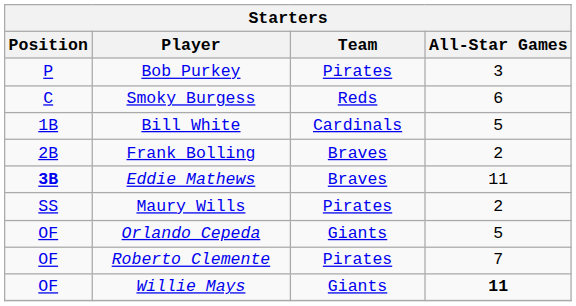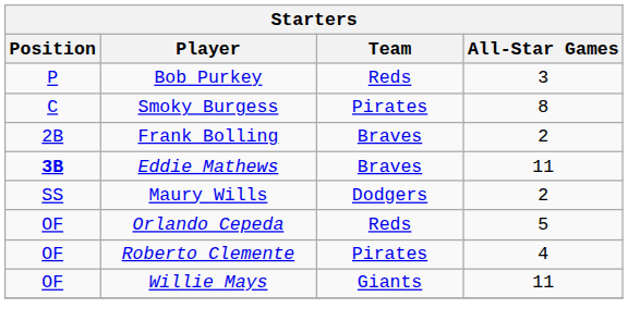 <table class="wikitable" style="font-size: 100%; text-align:right;">
 <tr>
 <th colspan="4">Starters</th>
 </tr>
 <tr>
 <th>Position</th>
 <th width="150">Player</th>
 <th width="100">Team</th>
 <th>All-Star Games</th>
 </tr>
 <tr>
 <td align="center"><a href='#'>P</a></td>
 <td align="center"><a href='#'>Bob Purkey</a></td>
-<td align="center"><a href='#'>Pirates</a></td>
+<td align="center"><a href='#'>Reds</a></td>
 <td align="center">3</td>
 </tr>
 <tr>
 <td align="center"><a href='#'>C</a></td>
 <td align="center"><a href='#'>Smoky Burgess</a></td>
-<td align="center"><a href='#'>Reds</a></td>
-<td align="center">6</td>
-</tr>
-<tr>
-<td align="center"><a href='#'>1B</a></td>
-<td align="center"><a href='#'>Bill White</a></td>
-<td align="center"><a href='#'>Cardinals</a></td>
-<td align="center">5</td>
+<td align="center"><a href='#'>Pirates</a></td>
+<td align="center">8</td>
 </tr>
 <tr>
 <td align="center"><a href='#'>2B</a></td>
 <td align="center"><a href='#'>Frank Bolling</a></td>
 <td align="center"><a href='#'>Braves</a></td>
 <td align="center">2</td>
 </tr>
 <tr>
 <td align="center"><strong><a href='#'>3B</a></strong></td>
 <td align="center"><em><a href='#'>Eddie Mathews</a></em></td>
 <td align="center"><a href='#'>Braves</a></td>
 <td align="center">11</td>
 </tr>
 <tr>
 <td align="center"><a href='#'>SS</a></td>
 <td align="center"><a href='#'>Maury Wills</a></td>
-<td align="center"><a href='#'>Pirates</a></td>
+<td align="center"><a href='#'>Dodgers</a></td>
 <td align="center">2</td>
 </tr>
 <tr>
 <td align="center"><a href='#'>OF</a></td>
 <td align="center"><em><a href='#'>Orlando Cepeda</a></em></td>
-<td align="center"><a href='#'>Giants</a></td>
+<td align="center"><a href='#'>Reds</a></td>
 <td align="center">5</td>
 </tr>
 <tr>
 <td align="center"><a href='#'>OF</a></td>
 <td align="center"><em><a href='#'>Roberto Clemente</a></em></td>
 <td align="center"><a href='#'>Pirates</a></td>
-<td align="center">7</td>
+<td align="center">4</td>
 </tr>
 <tr>
 <td align="center"><a href='#'>OF</a></td>
 <td align="center"><em><a href='#'>Willie Mays</a></em></td>
 <td align="center"><a href='#'>Giants</a></td>
-<td align="center"><strong>11</strong></td>
+<td align="center">11</td>
 </tr>
 <tr>
 </tr>
 </table>
